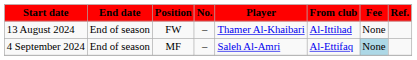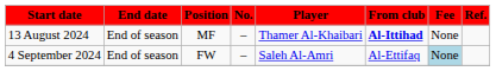 <table class="wikitable sortable">
 <tr>
 <th style="background:red; color:black;"><strong>Start date</strong></th>
 <th style="background:red; color:black;"><strong>End date</strong></th>
 <th style="background:red; color:black;"><strong>Position</strong></th>
 <th style="background:red; color:black;"><strong>No.</strong></th>
 <th style="background:red; color:black;"><strong>Player</strong></th>
 <th style="background:red; color:black;"><strong>From club</strong></th>
 <th style="background:red; color:black;"><strong>Fee</strong></th>
 <th style="background:red; color:black;"><strong>Ref.</strong></th>
 </tr>
 <tr>
 <td>13 August 2024</td>
 <td>End of season</td>
-<td style="text-align:center;">FW</td>
+<td style="text-align:center;">MF</td>
 <td style="text-align:center;">–</td>
 <td style="text-align:left;"> <a href='#'>Thamer Al-Khaibari</a></td>
-<td style="text-align:left;"> <a href='#'>Al-Ittihad</a></td>
+<td style="text-align:left;"><strong> <a href='#'>Al-Ittihad</a></strong></td>
 <td>None</td>
 <td></td>
 </tr>
 <tr>
 <td>4 September 2024</td>
 <td>End of season</td>
-<td style="text-align:center;">MF</td>
+<td style="text-align:center;">FW</td>
 <td style="text-align:center;">–</td>
 <td style="text-align:left;"> <a href='#'>Saleh Al-Amri</a></td>
 <td style="text-align:left;"> <a href='#'>Al-Ettifaq</a></td>
 <td style="background: lightblue;">None</td>
 <td></td>
 </tr>
 <tr>
 </tr>
 </table>
